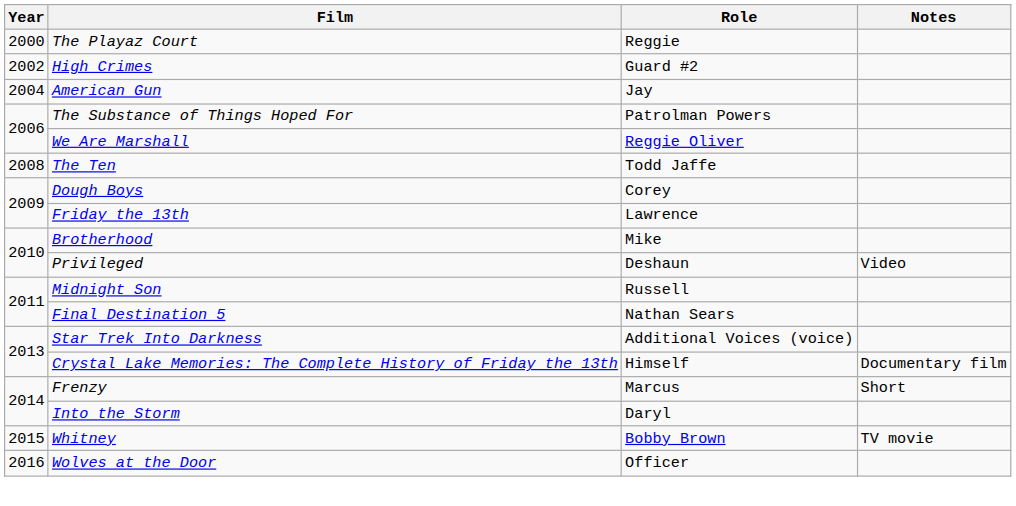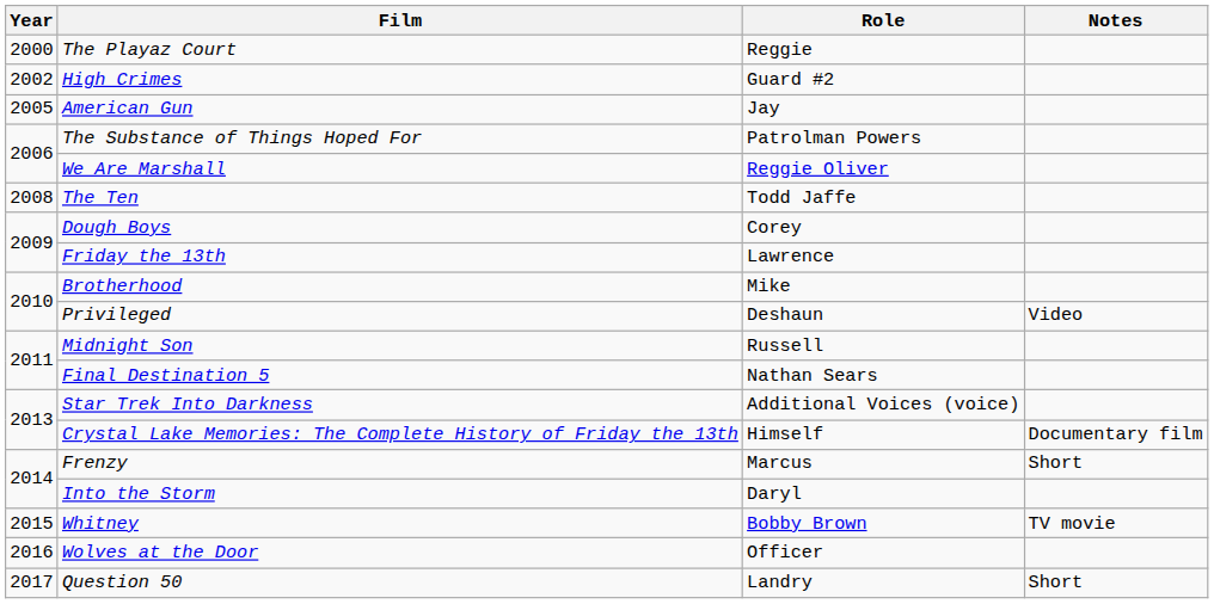 <table class="wikitable sortable">
 <tr>
 <th>Year</th>
 <th>Film</th>
 <th>Role</th>
 <th>Notes</th>
 </tr>
 <tr>
 <td>2000</td>
 <td><em>The Playaz Court</em></td>
 <td>Reggie</td>
 <td></td>
 </tr>
 <tr>
 <td>2002</td>
 <td><em><a href='#'>High Crimes</a></em></td>
 <td>Guard #2</td>
 <td></td>
 </tr>
 <tr>
-<td>2004</td>
+<td>2005</td>
 <td><em><a href='#'>American Gun</a></em></td>
 <td>Jay</td>
 <td></td>
 </tr>
 <tr>
 <td rowspan="2">2006</td>
 <td><em>The Substance of Things Hoped For</em></td>
 <td>Patrolman Powers</td>
 <td></td>
 </tr>
 <tr>
 <td><em><a href='#'>We Are Marshall</a></em></td>
 <td><a href='#'>Reggie Oliver</a></td>
 <td></td>
 </tr>
 <tr>
 <td>2008</td>
 <td><em><a href='#'>The Ten</a></em></td>
 <td>Todd Jaffe</td>
 <td></td>
 </tr>
 <tr>
 <td rowspan="2">2009</td>
 <td><em><a href='#'>Dough Boys</a></em></td>
 <td>Corey</td>
 <td></td>
 </tr>
 <tr>
 <td><em><a href='#'>Friday the 13th</a></em></td>
 <td>Lawrence</td>
 <td></td>
 </tr>
 <tr>
 <td rowspan="2">2010</td>
 <td><em><a href='#'>Brotherhood</a></em></td>
 <td>Mike</td>
 <td></td>
 </tr>
 <tr>
 <td><em>Privileged</em></td>
 <td>Deshaun</td>
 <td>Video</td>
 </tr>
 <tr>
 <td rowspan="2">2011</td>
 <td><em><a href='#'>Midnight Son</a></em></td>
 <td>Russell</td>
 <td></td>
 </tr>
 <tr>
 <td><em><a href='#'>Final Destination 5</a></em></td>
 <td>Nathan Sears</td>
 <td></td>
 </tr>
 <tr>
 <td rowspan="2">2013</td>
 <td><em><a href='#'>Star Trek Into Darkness</a></em></td>
 <td>Additional Voices (voice)</td>
 <td></td>
 </tr>
 <tr>
 <td><em><a href='#'>Crystal Lake Memories: The Complete History of Friday the 13th</a></em></td>
 <td>Himself</td>
 <td>Documentary film</td>
 </tr>
 <tr>
 <td rowspan="2">2014</td>
 <td><em>Frenzy</em></td>
 <td>Marcus</td>
 <td>Short</td>
 </tr>
 <tr>
 <td><em><a href='#'>Into the Storm</a></em></td>
 <td>Daryl</td>
 <td></td>
 </tr>
 <tr>
 <td>2015</td>
 <td><em><a href='#'>Whitney</a></em></td>
 <td><a href='#'>Bobby Brown</a></td>
 <td>TV movie</td>
 </tr>
 <tr>
 <td>2016</td>
 <td><em><a href='#'>Wolves at the Door</a></em></td>
 <td>Officer</td>
 <td></td>
 </tr>
+<tr>
+<td>2017</td>
+<td><em>Question 50</em></td>
+<td>Landry</td>
+<td>Short</td>
+</tr>
 </table>
